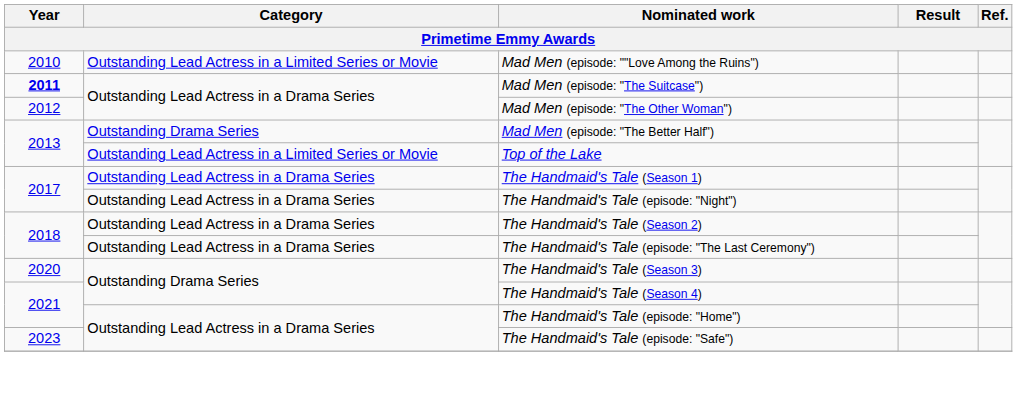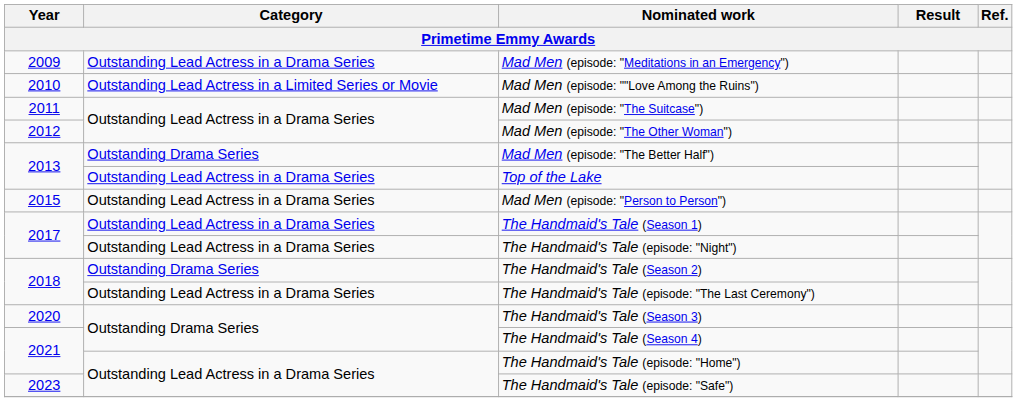 <table class=wikitable>
 <tr>
 <th scope="col" style="width:5em;">Year</th>
 <th scope="col" style="width:28em;">Category</th>
 <th scope="col" style="width:27em;">Nominated work</th>
 <th scope="col" style="width:5em;">Result</th>
 <th>Ref.</th>
 </tr>
 <tr>
 <th colspan=5><a href='#'>Primetime Emmy Awards</a></th>
 </tr>
 <tr>
+<td scope="row" style="text-align:center;"><a href='#'>2009</a></td>
+<td><a href='#'>Outstanding Lead Actress in a Drama Series</a></td>
+<td><em><a href='#'>Mad Men</a></em> <small> (episode: "<a href='#'>Meditations in an Emergency</a>") </small></td>
+<td></td>
+<td style="text-align:center;"></td>
+</tr>
+<tr>
 <td scope="row" style="text-align:center;"><a href='#'>2010</a></td>
 <td><a href='#'>Outstanding Lead Actress in a Limited Series or Movie</a></td>
 <td><em>Mad Men</em> <small> (episode: ""Love Among the Ruins") </small></td>
 <td></td>
 <td style="text-align:center;"></td>
 </tr>
 <tr>
-<td scope="row" style="text-align:center;"><strong><a href='#'>2011</a></strong></td>
+<td scope="row" style="text-align:center;"><a href='#'>2011</a></td>
 <td rowspan=2>Outstanding Lead Actress in a Drama Series</td>
 <td><em>Mad Men</em> <small> (episode: "<a href='#'>The Suitcase</a>") </small></td>
 <td></td>
 <td style="text-align:center;"></td>
 </tr>
 <tr>
 <td scope="row" style="text-align:center;"><a href='#'>2012</a></td>
 <td><em>Mad Men</em> <small> (episode: "<a href='#'>The Other Woman</a>") </small></td>
 <td></td>
 <td style="text-align:center;"></td>
 </tr>
 <tr>
 <td scope="row" rowspan=2 style="text-align:center;"><a href='#'>2013</a></td>
 <td><a href='#'>Outstanding Drama Series</a></td>
 <td><em><a href='#'>Mad Men</a></em> <small> (episode: "The Better Half") </small></td>
 <td></td>
 <td style="text-align:center;", rowspan=2></td>
 </tr>
 <tr>
-<td><a href='#'>Outstanding Lead Actress in a Limited Series or Movie</a></td>
+<td><a href='#'>Outstanding Lead Actress in a Drama Series</a></td>
 <td><em><a href='#'>Top of the Lake</a></em></td>
 <td></td>
+</tr>
+<tr>
+<td scope="row" style="text-align:center;"><a href='#'>2015</a></td>
+<td>Outstanding Lead Actress in a Drama Series</td>
+<td><em>Mad Men</em> <small> (episode: "<a href='#'>Person to Person</a>") </small></td>
+<td></td>
+<td style="text-align:center;"></td>
 </tr>
 <tr>
 <td scope="row" rowspan=2 style="text-align:center;"><a href='#'>2017</a></td>
 <td><a href='#'>Outstanding Lead Actress in a Drama Series</a></td>
 <td><em><a href='#'>The Handmaid's Tale</a></em> <small>(<a href='#'>Season 1</a>)</small></td>
 <td></td>
 <td style="text-align:center;", rowspan=2></td>
 </tr>
 <tr>
 <td>Outstanding Lead Actress in a Drama Series</td>
 <td><em>The Handmaid's Tale</em> <small> (episode: "Night") </small></td>
 <td></td>
 </tr>
 <tr>
 <td scope="row" rowspan=2 style="text-align:center;"><a href='#'>2018</a></td>
-<td>Outstanding Lead Actress in a Drama Series</td>
+<td><a href='#'>Outstanding Drama Series</a></td>
 <td><em>The Handmaid's Tale</em> <small>(<a href='#'>Season 2</a>)</small></td>
 <td></td>
 <td style="text-align:center;", rowspan=2></td>
 </tr>
 <tr>
 <td>Outstanding Lead Actress in a Drama Series</td>
 <td><em>The Handmaid's Tale</em> <small> (episode: "The Last Ceremony") </small></td>
 <td></td>
 </tr>
 <tr>
 <td scope="row" style="text-align:center;"><a href='#'>2020</a></td>
 <td rowspan=2>Outstanding Drama Series</td>
 <td><em>The Handmaid's Tale</em> <small>(<a href='#'>Season 3</a>)</small></td>
 <td></td>
 <td style="text-align:center;"></td>
 </tr>
 <tr>
 <td scope="row" rowspan=2 style="text-align:center;"><a href='#'>2021</a></td>
 <td><em>The Handmaid's Tale</em> <small>(<a href='#'>Season 4</a>)</small></td>
 <td></td>
 <td style="text-align:center;", rowspan=2></td>
 </tr>
 <tr>
 <td rowspan=2>Outstanding Lead Actress in a Drama Series</td>
 <td><em>The Handmaid's Tale</em> <small> (episode: "Home") </small></td>
 <td></td>
 </tr>
 <tr>
 <td scope="row", style="text-align: center;"><a href='#'>2023</a></td>
 <td><em>The Handmaid's Tale</em> <small> (episode: "Safe") </small></td>
 <td></td>
 <td style="text-align:center;"></td>
 </tr>
 <tr>
 </tr>
 </table>
